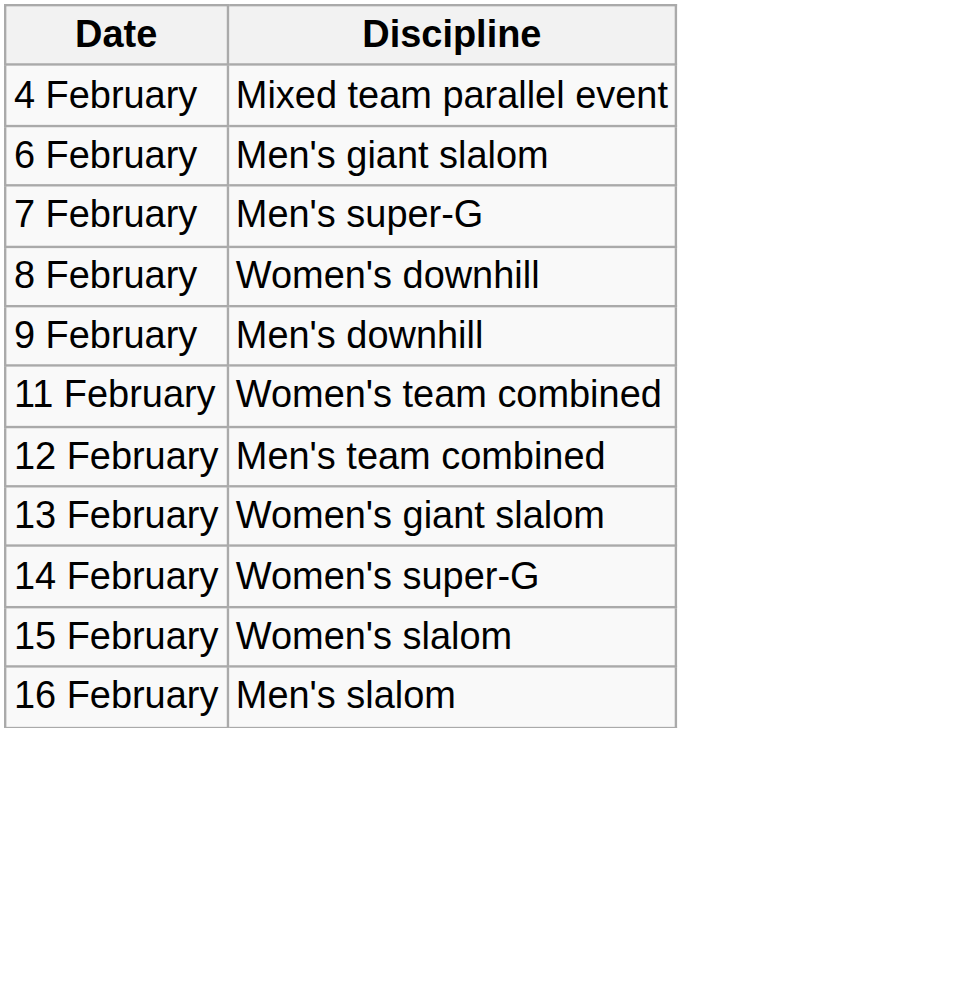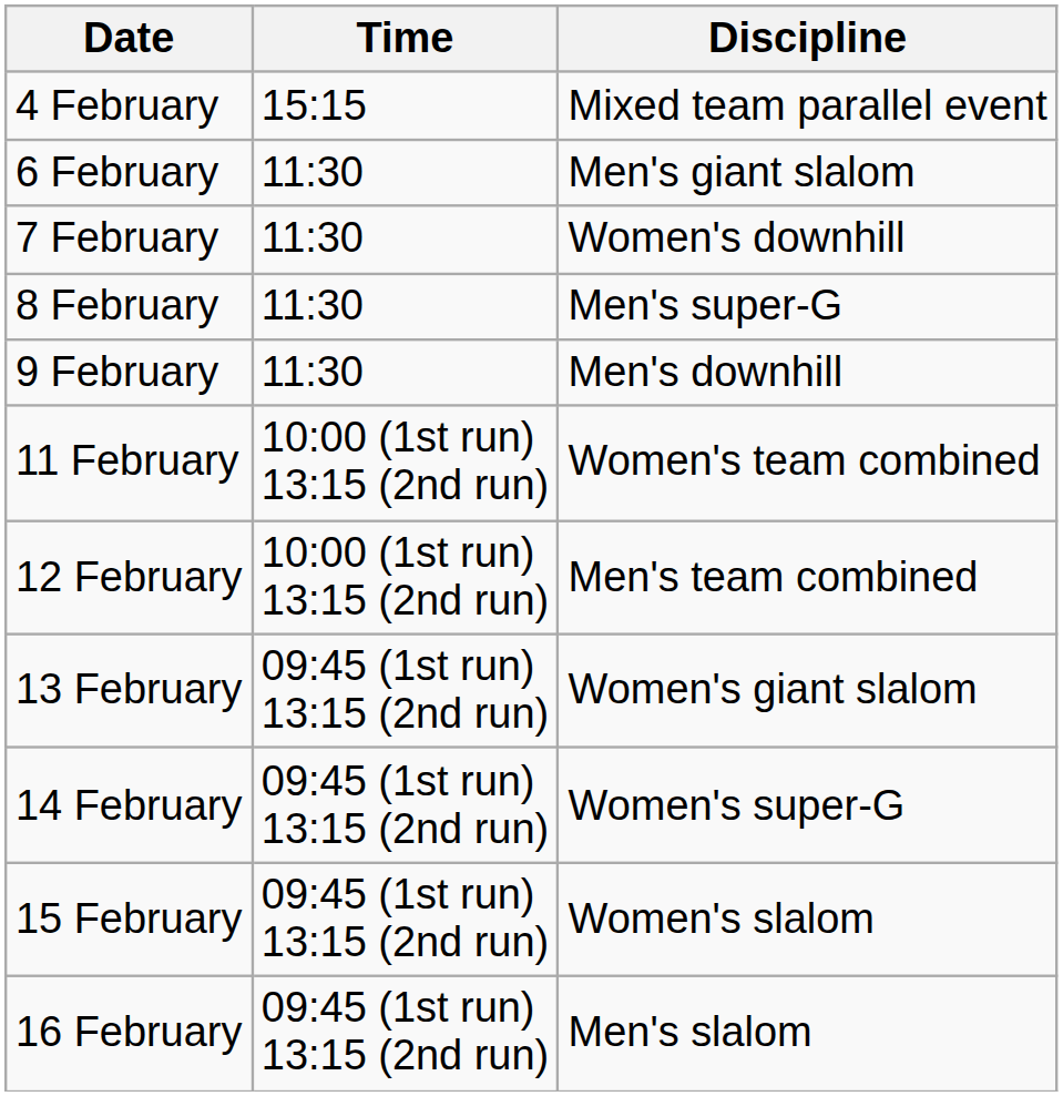 <table class="wikitable">
 <tr>
 <th>Date</th>
+<th>Time</th>
 <th>Discipline</th>
 </tr>
 <tr>
 <td>4 February</td>
+<td>15:15</td>
 <td>Mixed team parallel event</td>
 </tr>
 <tr>
 <td>6 February</td>
+<td>11:30</td>
 <td>Men's giant slalom</td>
 </tr>
 <tr>
 <td>7 February</td>
+<td>11:30</td>
+<td>Women's downhill</td>
+</tr>
+<tr>
+<td>8 February</td>
+<td>11:30</td>
 <td>Men's super-G</td>
 </tr>
 <tr>
-<td>8 February</td>
-<td>Women's downhill</td>
-</tr>
-<tr>
 <td>9 February</td>
+<td>11:30</td>
 <td>Men's downhill</td>
 </tr>
 <tr>
 <td>11 February</td>
+<td>10:00 (1st run)<br>13:15 (2nd run)</td>
 <td>Women's team combined</td>
 </tr>
 <tr>
 <td>12 February</td>
+<td>10:00 (1st run)<br>13:15 (2nd run)</td>
 <td>Men's team combined</td>
 </tr>
 <tr>
 <td>13 February</td>
+<td>09:45 (1st run)<br>13:15 (2nd run)</td>
 <td>Women's giant slalom</td>
 </tr>
 <tr>
 <td>14 February</td>
+<td>09:45 (1st run)<br>13:15 (2nd run)</td>
 <td>Women's super-G</td>
 </tr>
 <tr>
 <td>15 February</td>
+<td>09:45 (1st run)<br>13:15 (2nd run)</td>
 <td>Women's slalom</td>
 </tr>
 <tr>
 <td>16 February</td>
+<td>09:45 (1st run)<br>13:15 (2nd run)</td>
 <td>Men's slalom</td>
 </tr>
 </table>
